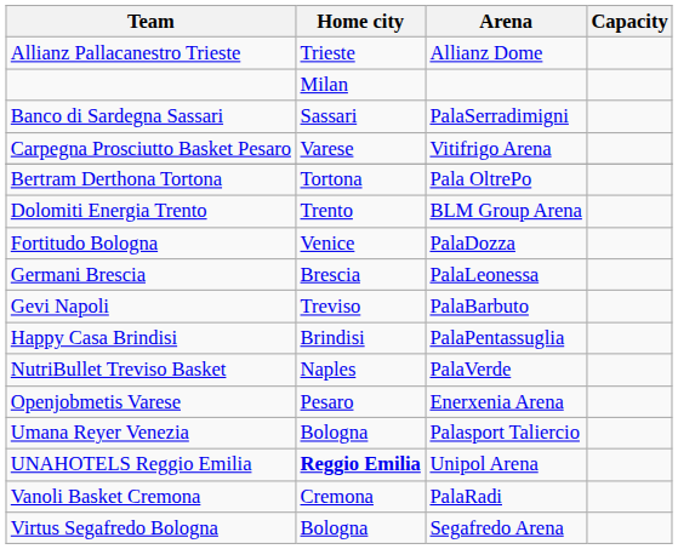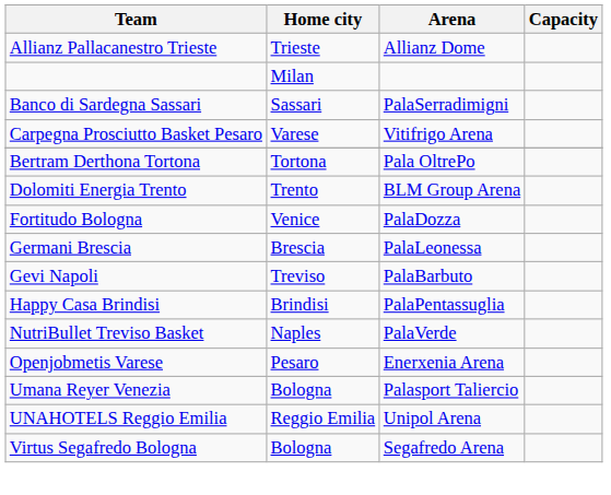 <table class="wikitable sortable" style="margin:1em 2em 1em 1em;">
 <tr>
 <th>Team</th>
 <th>Home city</th>
 <th>Arena</th>
 <th>Capacity</th>
 </tr>
 <tr>
 <td><a href='#'>Allianz Pallacanestro Trieste</a></td>
 <td><a href='#'>Trieste</a></td>
 <td><a href='#'>Allianz Dome</a></td>
 <td align="center"></td>
 </tr>
 <tr>
 <td></td>
 <td><a href='#'>Milan</a></td>
 <td></td>
 <td align="center"></td>
 </tr>
 <tr>
 <td><a href='#'>Banco di Sardegna Sassari</a></td>
 <td><a href='#'>Sassari</a></td>
 <td><a href='#'>PalaSerradimigni</a></td>
 <td align="center"></td>
 </tr>
 <tr>
 <td><a href='#'>Carpegna Prosciutto Basket Pesaro</a></td>
 <td><a href='#'>Varese</a></td>
 <td><a href='#'>Vitifrigo Arena</a></td>
 <td align="center"></td>
 </tr>
 <tr>
 </tr>
 <tr>
 <td><a href='#'>Bertram Derthona Tortona</a></td>
 <td><a href='#'>Tortona</a></td>
 <td><a href='#'>Pala OltrePo</a></td>
 <td align="center"></td>
 </tr>
 <tr>
 <td><a href='#'>Dolomiti Energia Trento</a></td>
 <td><a href='#'>Trento</a></td>
 <td><a href='#'>BLM Group Arena</a></td>
 <td align="center"></td>
 </tr>
 <tr>
 <td><a href='#'>Fortitudo Bologna</a></td>
 <td><a href='#'>Venice</a></td>
 <td><a href='#'>PalaDozza</a></td>
 <td align="center"></td>
 </tr>
 <tr>
 <td><a href='#'>Germani Brescia</a></td>
 <td><a href='#'>Brescia</a></td>
 <td><a href='#'>PalaLeonessa</a></td>
 <td align="center"></td>
 </tr>
 <tr>
 <td><a href='#'>Gevi Napoli</a></td>
 <td><a href='#'>Treviso</a></td>
 <td><a href='#'>PalaBarbuto</a></td>
 <td align="center"></td>
 </tr>
 <tr>
 <td><a href='#'>Happy Casa Brindisi</a></td>
 <td><a href='#'>Brindisi</a></td>
 <td><a href='#'>PalaPentassuglia</a></td>
 <td align="center"></td>
 </tr>
 <tr>
 <td><a href='#'>NutriBullet Treviso Basket</a></td>
 <td><a href='#'>Naples</a></td>
 <td><a href='#'>PalaVerde</a></td>
 <td align="center"></td>
 </tr>
 <tr>
 <td><a href='#'>Openjobmetis Varese</a></td>
 <td><a href='#'>Pesaro</a></td>
 <td><a href='#'>Enerxenia Arena</a></td>
 <td align="center"></td>
 </tr>
 <tr>
 <td><a href='#'>Umana Reyer Venezia</a></td>
 <td><a href='#'>Bologna</a></td>
 <td><a href='#'>Palasport Taliercio</a></td>
 <td align="center"></td>
 </tr>
 <tr>
 <td><a href='#'>UNAHOTELS Reggio Emilia</a></td>
-<td><strong><a href='#'>Reggio Emilia</a></strong></td>
+<td><a href='#'>Reggio Emilia</a></td>
 <td><a href='#'>Unipol Arena</a></td>
-<td align="center"></td>
-</tr>
-<tr>
-<td><a href='#'>Vanoli Basket Cremona</a></td>
-<td><a href='#'>Cremona</a></td>
-<td><a href='#'>PalaRadi</a></td>
 <td align="center"></td>
 </tr>
 <tr>
 <td><a href='#'>Virtus Segafredo Bologna</a></td>
 <td><a href='#'>Bologna</a></td>
 <td><a href='#'>Segafredo Arena</a></td>
 <td align="center"></td>
 </tr>
 </table>
